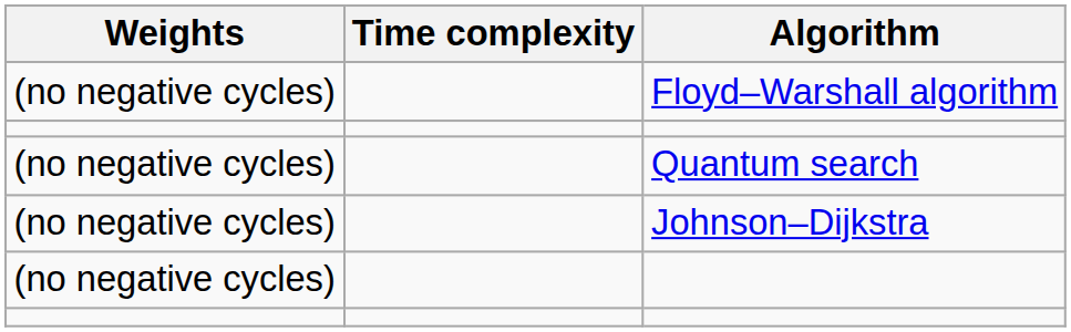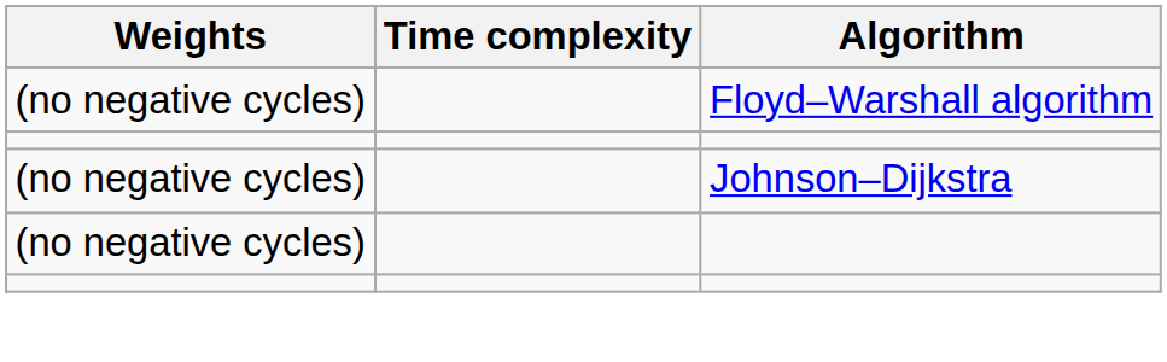 <table class=wikitable>
 <tr>
 <th>Weights</th>
 <th>Time complexity</th>
 <th>Algorithm</th>
 </tr>
 <tr>
 <td> (no negative cycles)</td>
 <td></td>
 <td><a href='#'>Floyd–Warshall algorithm</a></td>
 </tr>
 <tr>
 <td></td>
 <td></td>
 <td></td>
 </tr>
 <tr>
 <td> (no negative cycles)</td>
 <td></td>
-<td><a href='#'>Quantum search</a></td>
-</tr>
-<tr>
-<td> (no negative cycles)</td>
-<td></td>
 <td><a href='#'>Johnson–Dijkstra</a></td>
 </tr>
 <tr>
 <td> (no negative cycles)</td>
 <td></td>
 <td></td>
 </tr>
 <tr>
 <td></td>
 <td></td>
 <td></td>
 </tr>
 </table>
